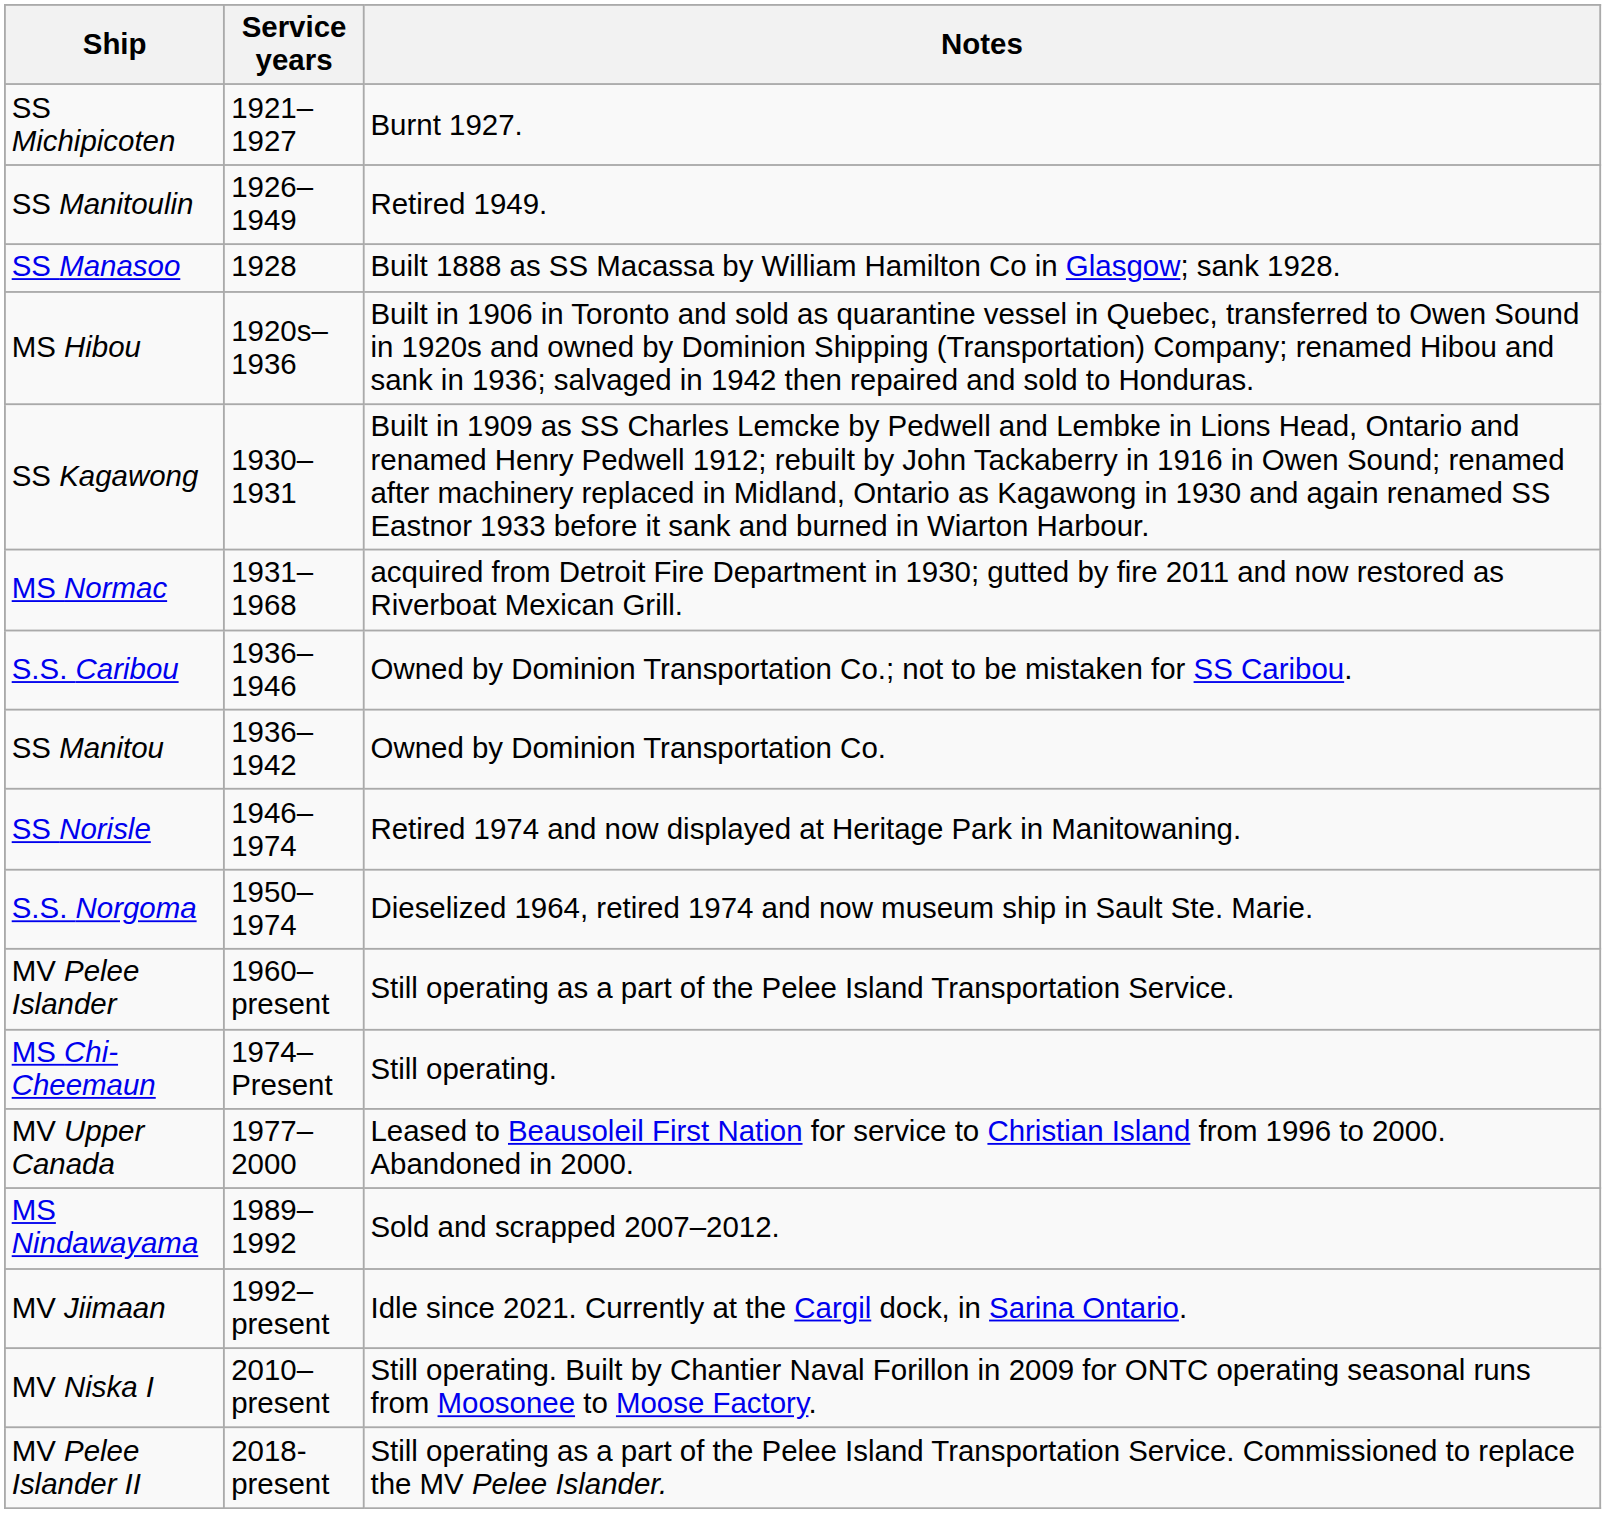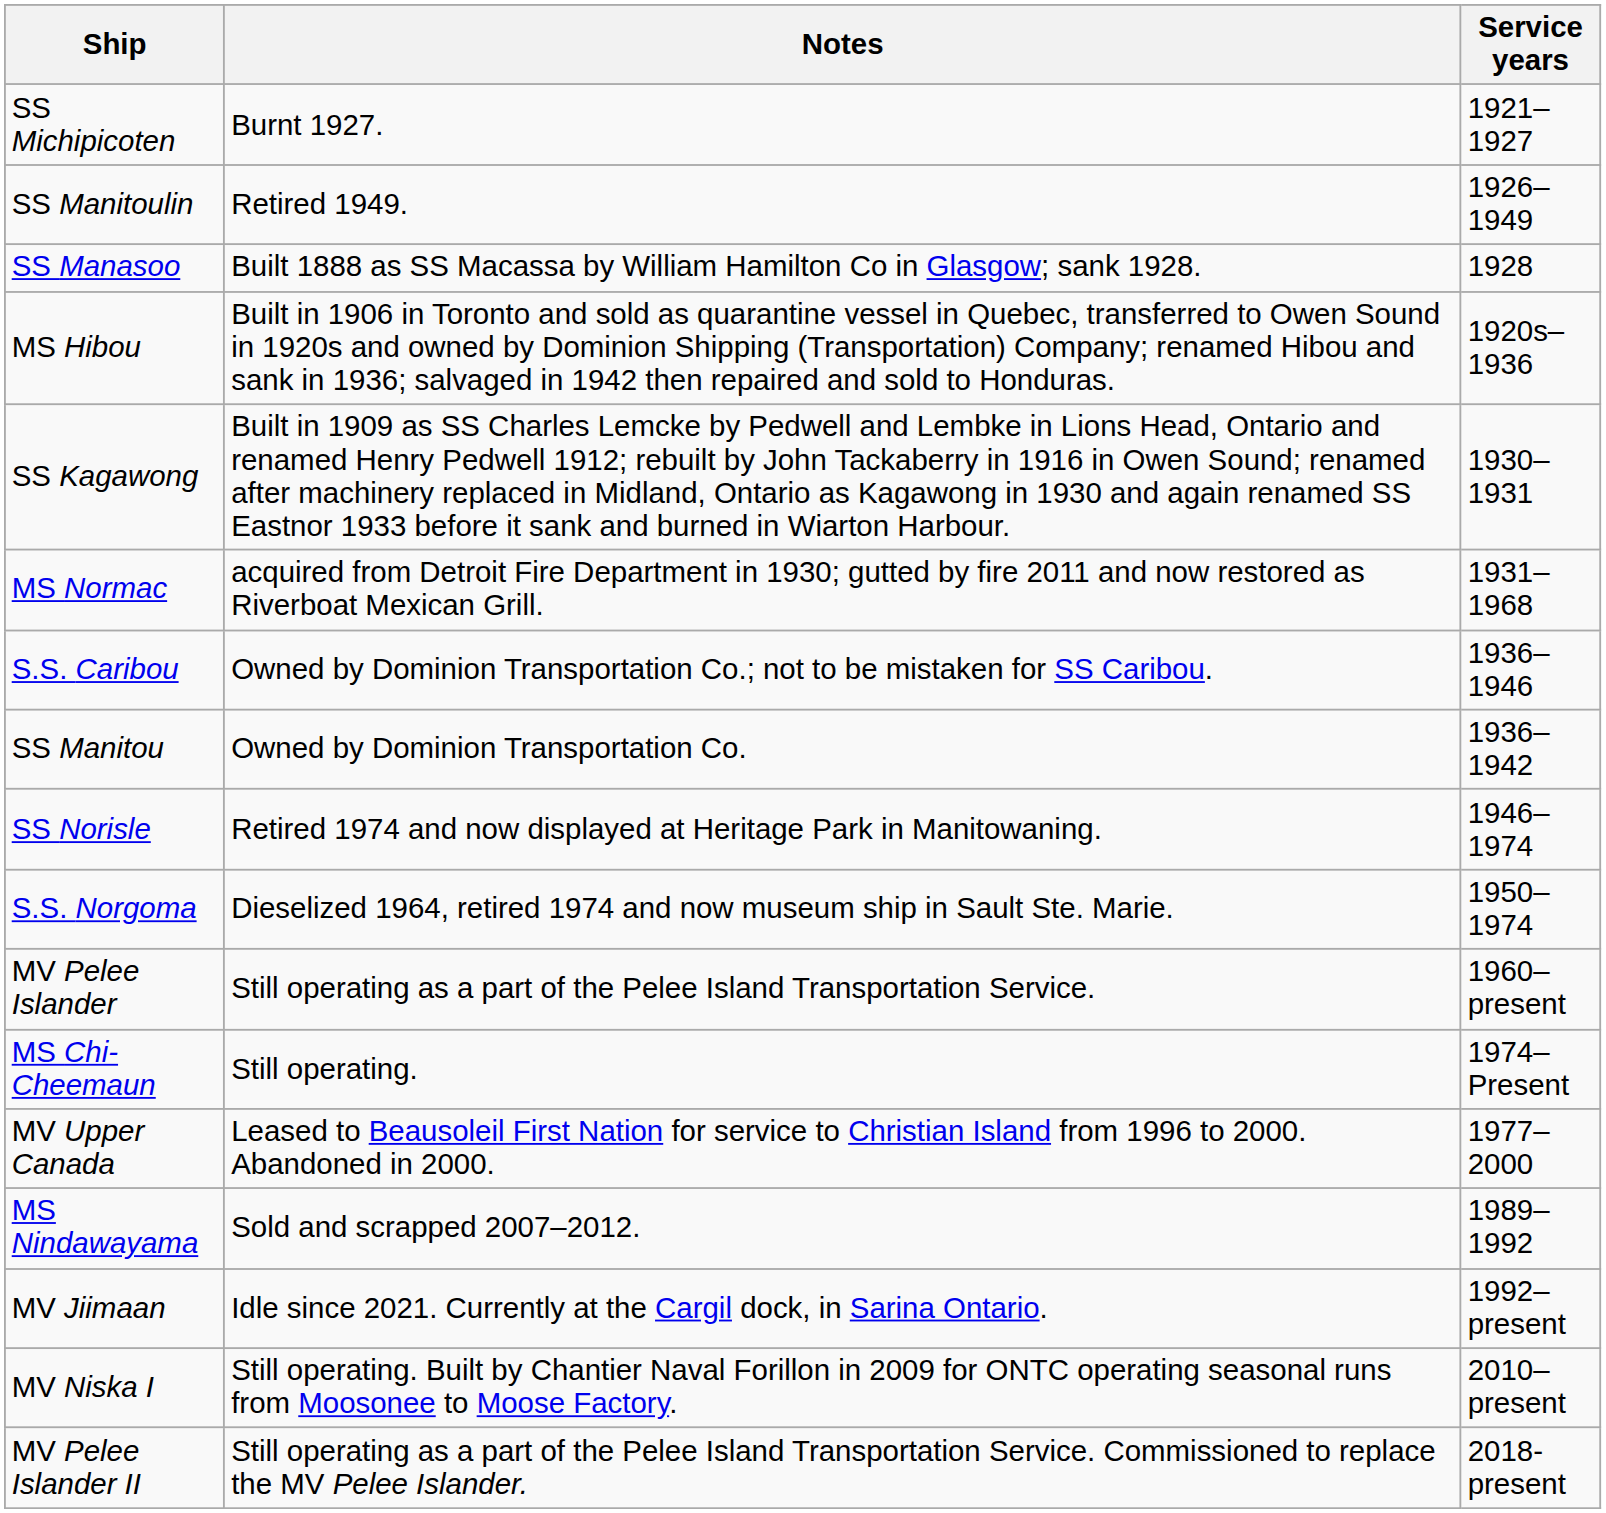 <table class="wikitable" border="1">
 <tr>
 <th>Ship</th>
+<th>Notes</th>
 <th>Service years</th>
-<th>Notes</th>
 </tr>
 <tr>
 <td>SS <em>Michipicoten</em></td>
+<td>Burnt 1927.</td>
 <td>1921–1927</td>
-<td>Burnt 1927.</td>
 </tr>
 <tr>
 <td>SS <em>Manitoulin</em></td>
+<td>Retired 1949.</td>
 <td>1926–1949</td>
-<td>Retired 1949.</td>
 </tr>
 <tr>
 <td><a href='#'>SS <em>Manasoo</em></a></td>
+<td>Built 1888 as SS Macassa by William Hamilton Co in <a href='#'>Glasgow</a>; sank 1928.</td>
 <td>1928</td>
-<td>Built 1888 as SS Macassa by William Hamilton Co in <a href='#'>Glasgow</a>; sank 1928.</td>
 </tr>
 <tr>
 <td>MS <em>Hibou</em></td>
+<td>Built in 1906 in Toronto and sold as quarantine vessel in Quebec, transferred to Owen Sound in 1920s and owned by Dominion Shipping (Transportation) Company; renamed Hibou and sank in 1936; salvaged in 1942 then repaired and sold to Honduras.</td>
 <td>1920s–1936</td>
-<td>Built in 1906 in Toronto and sold as quarantine vessel in Quebec, transferred to Owen Sound in 1920s and owned by Dominion Shipping (Transportation) Company; renamed Hibou and sank in 1936; salvaged in 1942 then repaired and sold to Honduras.</td>
 </tr>
 <tr>
 <td>SS <em>Kagawong</em></td>
+<td>Built in 1909 as SS Charles Lemcke by Pedwell and Lembke in Lions Head, Ontario and renamed Henry Pedwell 1912; rebuilt by John Tackaberry in 1916 in Owen Sound; renamed after machinery replaced in Midland, Ontario as Kagawong in 1930 and again renamed SS Eastnor 1933 before it sank and burned in Wiarton Harbour.</td>
 <td>1930–1931</td>
-<td>Built in 1909 as SS Charles Lemcke by Pedwell and Lembke in Lions Head, Ontario and renamed Henry Pedwell 1912; rebuilt by John Tackaberry in 1916 in Owen Sound; renamed after machinery replaced in Midland, Ontario as Kagawong in 1930 and again renamed SS Eastnor 1933 before it sank and burned in Wiarton Harbour.</td>
 </tr>
 <tr>
 <td><a href='#'>MS <em>Normac</em></a></td>
+<td>acquired from Detroit Fire Department in 1930; gutted by fire 2011 and now restored as Riverboat Mexican Grill.</td>
 <td>1931–1968</td>
-<td>acquired from Detroit Fire Department in 1930; gutted by fire 2011 and now restored as Riverboat Mexican Grill.</td>
 </tr>
 <tr>
 <td><a href='#'>S.S. <em>Caribou</em></a></td>
+<td>Owned by Dominion Transportation Co.; not to be mistaken for <a href='#'>SS Caribou</a>.</td>
 <td>1936–1946</td>
-<td>Owned by Dominion Transportation Co.; not to be mistaken for <a href='#'>SS Caribou</a>.</td>
 </tr>
 <tr>
 <td>SS <em>Manitou</em></td>
+<td>Owned by Dominion Transportation Co.</td>
 <td>1936–1942</td>
-<td>Owned by Dominion Transportation Co.</td>
 </tr>
 <tr>
 <td><a href='#'>SS <em>Norisle</em></a></td>
+<td>Retired 1974 and now displayed at Heritage Park in Manitowaning.</td>
 <td>1946–1974</td>
-<td>Retired 1974 and now displayed at Heritage Park in Manitowaning.</td>
 </tr>
 <tr>
 <td><a href='#'>S.S. <em>Norgoma</em></a></td>
+<td>Dieselized 1964, retired 1974 and now museum ship in Sault Ste. Marie.</td>
 <td>1950–1974</td>
-<td>Dieselized 1964, retired 1974 and now museum ship in Sault Ste. Marie.</td>
 </tr>
 <tr>
 <td>MV <em>Pelee Islander</em></td>
+<td>Still operating as a part of the Pelee Island Transportation Service.</td>
 <td>1960–present</td>
-<td>Still operating as a part of the Pelee Island Transportation Service.</td>
 </tr>
 <tr>
 <td><a href='#'>MS <em>Chi-Cheemaun</em></a></td>
+<td>Still operating.</td>
 <td>1974–Present</td>
-<td>Still operating.</td>
 </tr>
 <tr>
 <td>MV <em>Upper Canada</em></td>
+<td>Leased to <a href='#'>Beausoleil First Nation</a> for service to <a href='#'>Christian Island</a> from 1996 to 2000. Abandoned in 2000.</td>
 <td>1977–2000</td>
-<td>Leased to <a href='#'>Beausoleil First Nation</a> for service to <a href='#'>Christian Island</a> from 1996 to 2000. Abandoned in 2000.</td>
 </tr>
 <tr>
 <td><a href='#'>MS <em>Nindawayama</em></a></td>
+<td>Sold and scrapped 2007–2012.</td>
 <td>1989–1992</td>
-<td>Sold and scrapped 2007–2012.</td>
 </tr>
 <tr>
 <td>MV <em>Jiimaan</em></td>
+<td>Idle since 2021. Currently at the <a href='#'>Cargil</a> dock, in <a href='#'>Sarina Ontario</a>.</td>
 <td>1992–present</td>
-<td>Idle since 2021. Currently at the <a href='#'>Cargil</a> dock, in <a href='#'>Sarina Ontario</a>.</td>
 </tr>
 <tr>
 <td>MV <em>Niska I</em></td>
+<td>Still operating. Built by Chantier Naval Forillon in 2009 for ONTC operating seasonal runs from <a href='#'>Moosonee</a> to <a href='#'>Moose Factory</a>.</td>
 <td>2010–present</td>
-<td>Still operating. Built by Chantier Naval Forillon in 2009 for ONTC operating seasonal runs from <a href='#'>Moosonee</a> to <a href='#'>Moose Factory</a>.</td>
 </tr>
 <tr>
 <td>MV <em>Pelee Islander II</em></td>
+<td>Still operating as a part of the Pelee Island Transportation Service. Commissioned to replace the MV <em>Pelee Islander.</em></td>
 <td>2018-present</td>
-<td>Still operating as a part of the Pelee Island Transportation Service. Commissioned to replace the MV <em>Pelee Islander.</em></td>
 </tr>
 </table>
